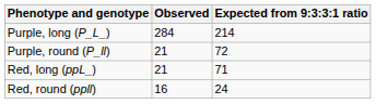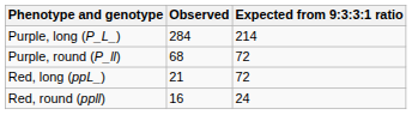 <table class="wikitable">
 <tr>
 <th>Phenotype and genotype</th>
 <th>Observed</th>
 <th>Expected from 9:3:3:1 ratio</th>
 </tr>
 <tr>
 <td>Purple, long (<em>P_L_</em>)</td>
 <td>284</td>
 <td>214</td>
 </tr>
 <tr>
 <td>Purple, round (<em>P_ll</em>)</td>
-<td>21</td>
+<td>68</td>
 <td>72</td>
 </tr>
 <tr>
 <td>Red, long (<em>ppL_</em>)</td>
 <td>21</td>
-<td>71</td>
+<td>72</td>
 </tr>
 <tr>
 <td>Red, round (<em>ppll</em>)</td>
 <td>16</td>
 <td>24</td>
 </tr>
 </table>
